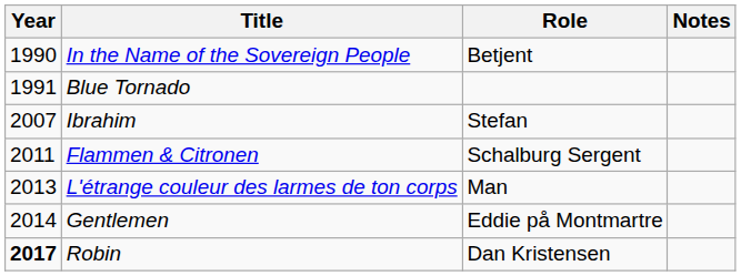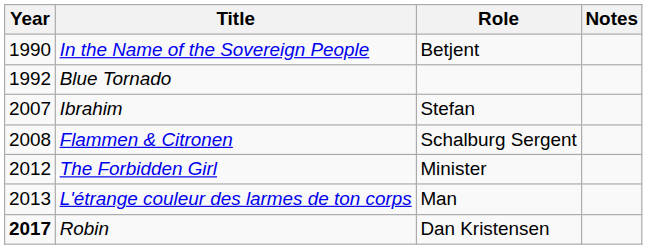 <table class="wikitable">
 <tr>
 <th>Year</th>
 <th>Title</th>
 <th>Role</th>
 <th>Notes</th>
 </tr>
 <tr>
 <td>1990</td>
 <td><em><a href='#'>In the Name of the Sovereign People</a></em></td>
 <td>Betjent</td>
 <td></td>
 </tr>
 <tr>
-<td>1991</td>
+<td>1992</td>
 <td><em>Blue Tornado</em></td>
 <td></td>
 <td></td>
 </tr>
 <tr>
 <td>2007</td>
 <td><em>Ibrahim</em></td>
 <td>Stefan</td>
 <td></td>
 </tr>
 <tr>
-<td>2011</td>
+<td>2008</td>
 <td><em><a href='#'>Flammen & Citronen</a></em></td>
 <td>Schalburg Sergent</td>
+<td></td>
+</tr>
+<tr>
+<td>2012</td>
+<td><em><a href='#'>The Forbidden Girl</a></em></td>
+<td>Minister</td>
 <td></td>
 </tr>
 <tr>
 <td>2013</td>
 <td><em><a href='#'>L'étrange couleur des larmes de ton corps</a></em></td>
 <td>Man</td>
 <td></td>
 </tr>
 <tr>
-<td>2014</td>
-<td><em>Gentlemen</em></td>
-<td>Eddie på Montmartre</td>
-<td></td>
-</tr>
-<tr>
 <td><strong>2017</strong></td>
 <td><em>Robin</em></td>
 <td>Dan Kristensen</td>
 <td></td>
 </tr>
 </table>
